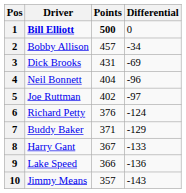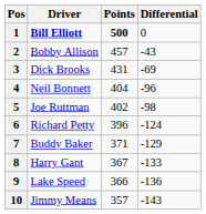 <table class="wikitable">
 <tr>
 <th>Pos</th>
 <th>Driver</th>
 <th>Points</th>
 <th>Differential</th>
 </tr>
 <tr>
 <th>1 </th>
 <td><strong><a href='#'>Bill Elliott</a></strong></td>
 <td style="text-align:center;"><strong>500</strong></td>
 <td>0</td>
 </tr>
 <tr>
 <th>2 </th>
 <td><a href='#'>Bobby Allison</a></td>
 <td style="text-align:center;">457</td>
-<td>-34</td>
+<td>-43</td>
 </tr>
 <tr>
 <th>3 </th>
 <td><a href='#'>Dick Brooks</a></td>
 <td style="text-align:center;">431</td>
 <td>-69</td>
 </tr>
 <tr>
 <th>4 </th>
 <td><a href='#'>Neil Bonnett</a></td>
 <td style="text-align:center;">404</td>
 <td>-96</td>
 </tr>
 <tr>
 <th>5 </th>
 <td><a href='#'>Joe Ruttman</a></td>
 <td style="text-align:center;">402</td>
-<td>-97</td>
+<td>-98</td>
 </tr>
 <tr>
 <th>6 </th>
 <td><a href='#'>Richard Petty</a></td>
-<td style="text-align:center;">376</td>
+<td style="text-align:center;">396</td>
 <td>-124</td>
 </tr>
 <tr>
 <th>7 </th>
 <td><a href='#'>Buddy Baker</a></td>
 <td style="text-align:center;">371</td>
 <td>-129</td>
 </tr>
 <tr>
 <th>8 </th>
 <td><a href='#'>Harry Gant</a></td>
 <td style="text-align:center;">367</td>
 <td>-133</td>
 </tr>
 <tr>
 <th>9 </th>
 <td><a href='#'>Lake Speed</a></td>
 <td style="text-align:center;">366</td>
 <td>-136</td>
 </tr>
 <tr>
 <th>10 </th>
 <td><a href='#'>Jimmy Means</a></td>
 <td style="text-align:center;">357</td>
 <td>-143</td>
 </tr>
 </table>
